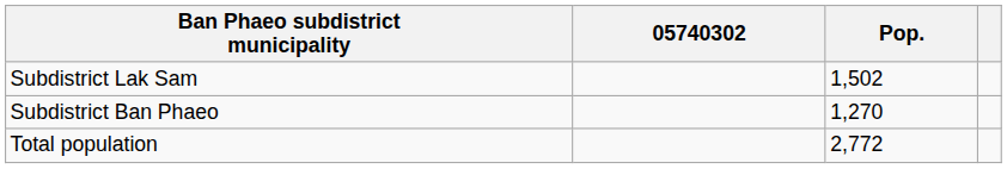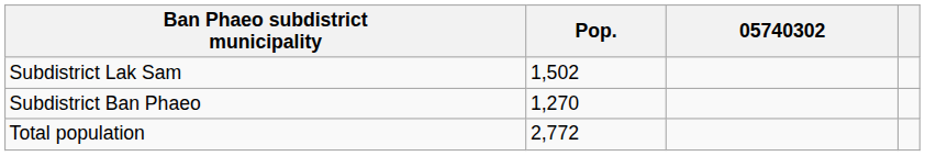 <table class="wikitable" style="width:60%;">
 <tr>
 <th>Ban Phaeo subdistrict<br>municipality</th>
+<th>Pop.</th>
 <th>05740302</th>
-<th>Pop.</th>
 <th></th>
 </tr>
 <tr>
 <td>Subdistrict Lak Sam</td>
+<td>1,502</td>
 <td></td>
-<td>1,502</td>
 <td></td>
 </tr>
 <tr>
 <td>Subdistrict Ban Phaeo</td>
+<td>1,270</td>
 <td></td>
-<td>1,270</td>
 <td></td>
 </tr>
 <tr>
 <td>Total population</td>
+<td>2,772</td>
 <td></td>
-<td>2,772</td>
 <td></td>
 </tr>
 </table>
